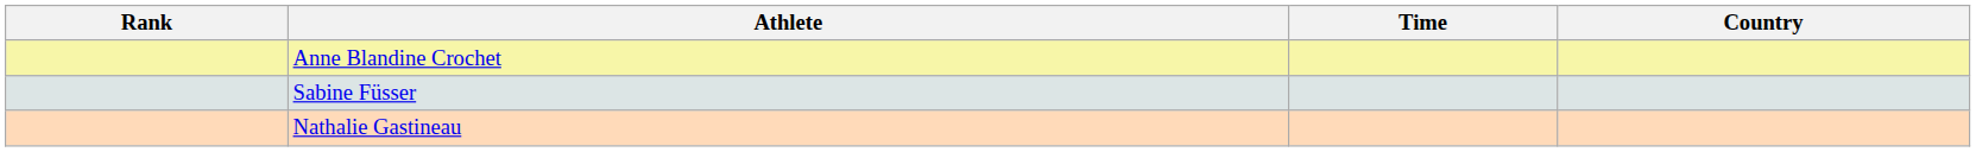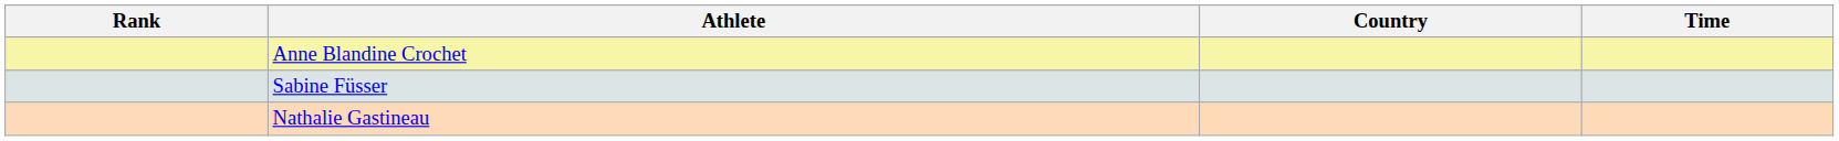 <table class="wikitable" width=90% style="font-size:100%; text-align:left;">
 <tr bgcolor="#EFEFEF">
 <th>Rank</th>
 <th>Athlete</th>
+<th>Country</th>
 <th>Time</th>
-<th>Country</th>
 </tr>
 <tr bgcolor="#F7F6A8">
 <td align=center></td>
 <td><a href='#'>Anne Blandine Crochet</a></td>
+<td></td>
 <td align="right"></td>
-<td></td>
 </tr>
 <tr bgcolor="#DCE5E5">
 <td align=center></td>
 <td><a href='#'>Sabine Füsser</a></td>
+<td></td>
 <td align="right"></td>
-<td></td>
 </tr>
 <tr bgcolor="#FFDAB9">
 <td align=center></td>
 <td><a href='#'>Nathalie Gastineau</a></td>
+<td></td>
 <td align="right"></td>
-<td></td>
 </tr>
 </table>
